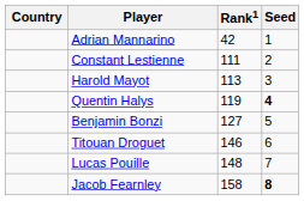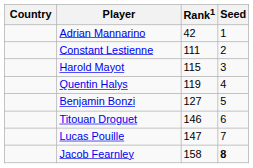 <table class="sortable wikitable">
 <tr>
 <th width="70">Country</th>
 <th width="175">Player</th>
 <th>Rank<sup>1</sup></th>
 <th>Seed</th>
 </tr>
 <tr>
 <td></td>
 <td><a href='#'>Adrian Mannarino</a></td>
 <td>42</td>
 <td>1</td>
 </tr>
 <tr>
 <td></td>
 <td><a href='#'>Constant Lestienne</a></td>
 <td>111</td>
 <td>2</td>
 </tr>
 <tr>
 <td></td>
 <td><a href='#'>Harold Mayot</a></td>
-<td>113</td>
+<td>115</td>
 <td>3</td>
 </tr>
 <tr>
 <td></td>
 <td><a href='#'>Quentin Halys</a></td>
 <td>119</td>
-<td><strong>4</strong></td>
+<td>4</td>
 </tr>
 <tr>
 <td></td>
 <td><a href='#'>Benjamin Bonzi</a></td>
 <td>127</td>
 <td>5</td>
 </tr>
 <tr>
 <td></td>
 <td><a href='#'>Titouan Droguet</a></td>
 <td>146</td>
 <td>6</td>
 </tr>
 <tr>
 <td></td>
 <td><a href='#'>Lucas Pouille</a></td>
-<td>148</td>
+<td>147</td>
 <td>7</td>
 </tr>
 <tr>
 <td></td>
 <td><a href='#'>Jacob Fearnley</a></td>
 <td>158</td>
 <td><strong>8</strong></td>
 </tr>
 </table>
